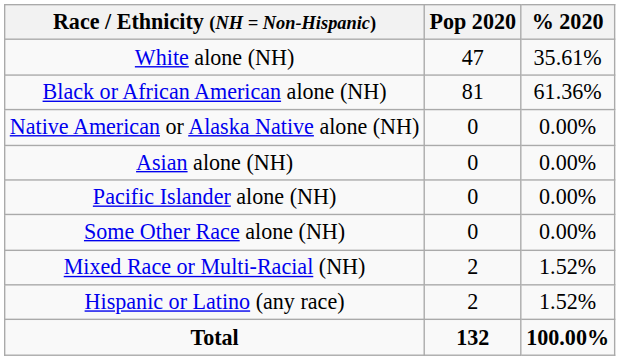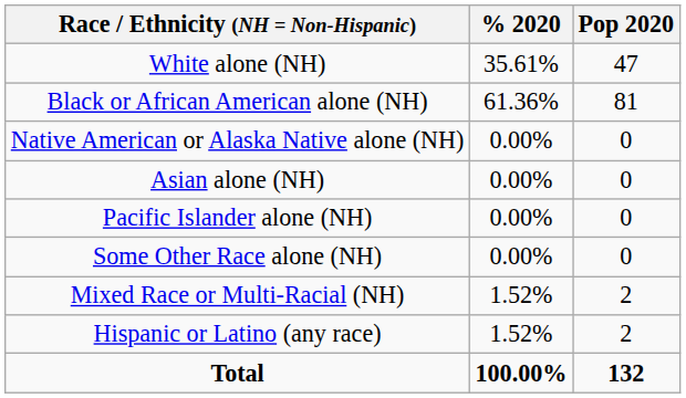 <table class="wikitable" style="text-align:center;">
 <tr>
 <th>Race / Ethnicity <small>(<em>NH = Non-Hispanic</em>)</small></th>
+<th>% 2020</th>
 <th>Pop 2020</th>
-<th>% 2020</th>
 </tr>
 <tr>
 <td><a href='#'>White</a> alone (NH)</td>
+<td>35.61%</td>
 <td>47</td>
-<td>35.61%</td>
 </tr>
 <tr>
 <td><a href='#'>Black or African American</a> alone (NH)</td>
+<td>61.36%</td>
 <td>81</td>
-<td>61.36%</td>
 </tr>
 <tr>
 <td><a href='#'>Native American</a> or <a href='#'>Alaska Native</a> alone (NH)</td>
+<td>0.00%</td>
 <td>0</td>
-<td>0.00%</td>
 </tr>
 <tr>
 <td><a href='#'>Asian</a> alone (NH)</td>
+<td>0.00%</td>
 <td>0</td>
-<td>0.00%</td>
 </tr>
 <tr>
 <td><a href='#'>Pacific Islander</a> alone (NH)</td>
+<td>0.00%</td>
 <td>0</td>
-<td>0.00%</td>
 </tr>
 <tr>
 <td><a href='#'>Some Other Race</a> alone (NH)</td>
+<td>0.00%</td>
 <td>0</td>
-<td>0.00%</td>
 </tr>
 <tr>
 <td><a href='#'>Mixed Race or Multi-Racial</a> (NH)</td>
+<td>1.52%</td>
 <td>2</td>
-<td>1.52%</td>
 </tr>
 <tr>
 <td><a href='#'>Hispanic or Latino</a> (any race)</td>
+<td>1.52%</td>
 <td>2</td>
-<td>1.52%</td>
 </tr>
 <tr>
 <td><strong>Total</strong></td>
+<td><strong>100.00%</strong></td>
 <td><strong>132</strong></td>
-<td><strong>100.00%</strong></td>
 </tr>
 </table>
